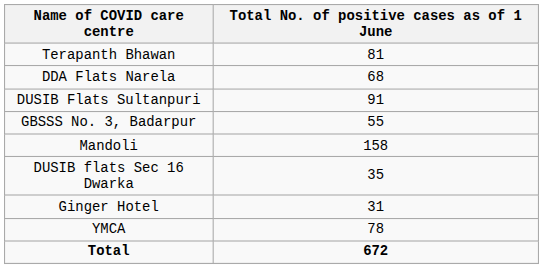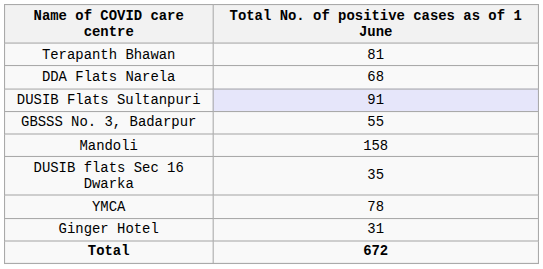 <table class="wikitable" style="text-align: center; width: 500px; height: 200px;">
 <tr>
 <th>Name of COVID care centre</th>
 <th>Total No. of positive cases as of 1 June</th>
 </tr>
 <tr>
 <td>Terapanth Bhawan</td>
 <td>81</td>
 </tr>
 <tr>
 <td>DDA Flats Narela</td>
 <td>68</td>
 </tr>
 <tr>
 <td>DUSIB Flats Sultanpuri</td>
-<td>91</td>
+<td style="background: lavender;">91</td>
 </tr>
 <tr>
 <td>GBSSS No. 3, Badarpur</td>
 <td>55</td>
 </tr>
 <tr>
 <td>Mandoli</td>
 <td>158</td>
 </tr>
 <tr>
 <td>DUSIB flats Sec 16 Dwarka</td>
 <td>35</td>
 </tr>
 <tr>
+<td>YMCA</td>
+<td>78</td>
+</tr>
+<tr>
 <td>Ginger Hotel</td>
 <td>31</td>
-</tr>
-<tr>
-<td>YMCA</td>
-<td>78</td>
 </tr>
 <tr>
 <td><strong>Total</strong></td>
 <td><strong>672</strong></td>
 </tr>
 <tr>
 </tr>
 </table>
